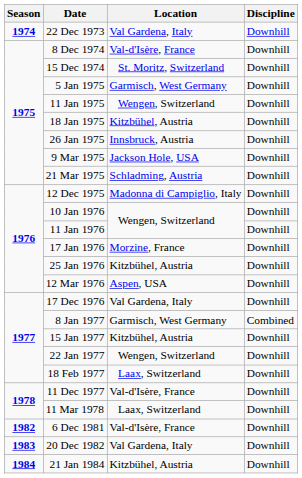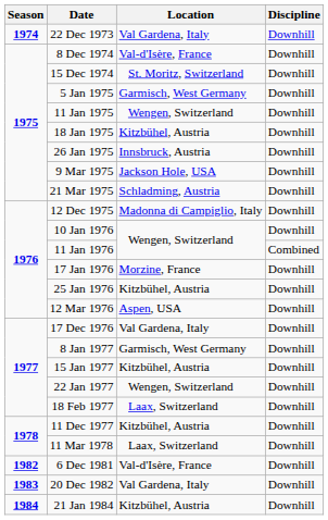 <table class="wikitable">
 <tr>
 <th>Season</th>
 <th>Date</th>
 <th>Location</th>
 <th>Discipline</th>
 </tr>
 <tr>
 <td rowspan=1 align=center><strong><a href='#'>1974</a></strong></td>
 <td align=right>22 Dec 1973</td>
 <td align=left> <a href='#'>Val Gardena</a>, <a href='#'>Italy</a></td>
 <td><a href='#'>Downhill</a></td>
 </tr>
 <tr>
 <td rowspan=8 align=center><strong><a href='#'>1975</a></strong></td>
 <td align=right>8 Dec 1974</td>
 <td align=left> <a href='#'>Val-d'Isère</a>, <a href='#'>France</a></td>
 <td>Downhill</td>
 </tr>
 <tr>
 <td align=right>15 Dec 1974</td>
 <td align=left>   <a href='#'>St. Moritz</a>, <a href='#'>Switzerland</a></td>
 <td>Downhill</td>
 </tr>
 <tr>
 <td align=right>5 Jan 1975</td>
 <td align=left> <a href='#'>Garmisch</a>, <a href='#'>West Germany</a></td>
 <td>Downhill</td>
 </tr>
 <tr>
 <td align=right>11 Jan 1975</td>
 <td align=left>   <a href='#'>Wengen</a>, Switzerland</td>
 <td>Downhill</td>
 </tr>
 <tr>
 <td align=right>18 Jan 1975</td>
 <td align=left> <a href='#'>Kitzbühel</a>, Austria</td>
 <td>Downhill</td>
 </tr>
 <tr>
 <td align=right>26 Jan 1975</td>
 <td align=left> <a href='#'>Innsbruck</a>, Austria</td>
 <td>Downhill</td>
 </tr>
 <tr>
 <td align=right>9 Mar 1975</td>
 <td align=left> <a href='#'>Jackson Hole</a>, <a href='#'>USA</a></td>
 <td>Downhill</td>
 </tr>
 <tr>
 <td align=right>21 Mar 1975</td>
 <td align=left> <a href='#'>Schladming</a>, <a href='#'>Austria</a></td>
 <td>Downhill</td>
 </tr>
 <tr>
 <td rowspan=6 align=center><strong><a href='#'>1976</a></strong></td>
 <td align=right>12 Dec 1975</td>
 <td align=left> <a href='#'>Madonna di Campiglio</a>, Italy</td>
 <td>Downhill</td>
 </tr>
 <tr>
 <td align=right>10 Jan 1976</td>
 <td align=left rowspan=2>   Wengen, Switzerland</td>
 <td>Downhill</td>
 </tr>
 <tr>
 <td align=right>11 Jan 1976</td>
-<td>Downhill</td>
+<td>Combined</td>
 </tr>
 <tr>
 <td align=right>17 Jan 1976</td>
 <td align=left> <a href='#'>Morzine</a>, France</td>
 <td>Downhill</td>
 </tr>
 <tr>
 <td align=right>25 Jan 1976</td>
 <td align=left> Kitzbühel, Austria</td>
 <td>Downhill</td>
 </tr>
 <tr>
 <td align=right>12 Mar 1976</td>
 <td align=left> <a href='#'>Aspen</a>, USA</td>
 <td>Downhill</td>
 </tr>
 <tr>
 <td rowspan=5 align=center><strong><a href='#'>1977</a></strong></td>
 <td align=right>17 Dec 1976</td>
 <td align=left> Val Gardena, Italy</td>
 <td>Downhill</td>
 </tr>
 <tr>
 <td align=right>8 Jan 1977</td>
 <td align=left> Garmisch, West Germany</td>
-<td>Combined</td>
+<td>Downhill</td>
 </tr>
 <tr>
 <td align=right>15 Jan 1977</td>
 <td align=left> Kitzbühel, Austria</td>
 <td>Downhill</td>
 </tr>
 <tr>
 <td align=right>22 Jan 1977</td>
 <td align=left>   Wengen, Switzerland</td>
 <td>Downhill</td>
 </tr>
 <tr>
 <td align=right>18 Feb 1977</td>
 <td align=left>   <a href='#'>Laax</a>, Switzerland</td>
 <td>Downhill</td>
 </tr>
 <tr>
 <td rowspan=2 align=center><strong> <a href='#'>1978</a></strong></td>
 <td align=right>11 Dec 1977</td>
-<td align=left> Val-d'Isère, France</td>
+<td align=left> Kitzbühel, Austria</td>
 <td>Downhill</td>
 </tr>
 <tr>
 <td align=left>11 Mar 1978</td>
 <td align=left>   Laax, Switzerland</td>
 <td>Downhill</td>
 </tr>
 <tr>
 <td rowspan=1 align=center><strong><a href='#'>1982</a></strong></td>
 <td align=right>6 Dec 1981</td>
 <td align=left> Val-d'Isère, France</td>
 <td>Downhill</td>
 </tr>
 <tr>
 <td rowspan=1 align=center><strong><a href='#'>1983</a></strong></td>
 <td align=right>20 Dec 1982</td>
 <td align=left> Val Gardena, Italy</td>
 <td>Downhill</td>
 </tr>
 <tr>
 <td rowspan=1 align=center><strong><a href='#'>1984</a></strong></td>
 <td align=right>21 Jan 1984</td>
 <td align=left> Kitzbühel, Austria</td>
 <td>Downhill</td>
 </tr>
 </table>
